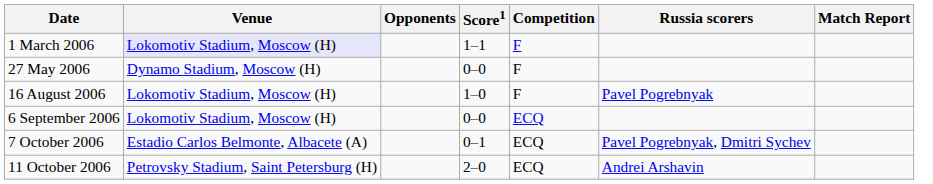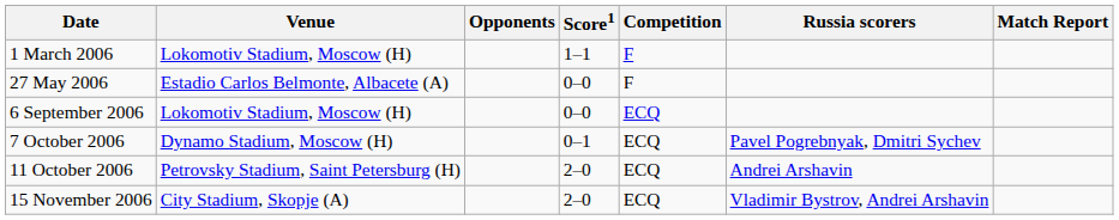 <table class="wikitable">
 <tr>
 <th>Date</th>
 <th>Venue</th>
 <th>Opponents</th>
 <th>Score<sup>1</sup></th>
 <th>Competition</th>
 <th>Russia scorers</th>
 <th>Match Report</th>
 </tr>
 <tr>
 <td>1 March 2006</td>
-<td style="background: lavender;"><a href='#'>Lokomotiv Stadium</a>, <a href='#'>Moscow</a> (H)</td>
+<td><a href='#'>Lokomotiv Stadium</a>, <a href='#'>Moscow</a> (H)</td>
 <td></td>
 <td>1–1</td>
 <td><a href='#'>F</a></td>
 <td></td>
 <td></td>
 </tr>
 <tr>
 <td>27 May 2006</td>
-<td><a href='#'>Dynamo Stadium</a>, <a href='#'>Moscow</a> (H)</td>
+<td><a href='#'>Estadio Carlos Belmonte</a>, <a href='#'>Albacete</a> (A)</td>
 <td></td>
 <td>0–0</td>
 <td>F</td>
 <td></td>
 <td></td>
-</tr>
-<tr>
-<td>16 August 2006</td>
-<td><a href='#'>Lokomotiv Stadium</a>, <a href='#'>Moscow</a> (H)</td>
-<td></td>
-<td>1–0</td>
-<td>F</td>
-<td><a href='#'>Pavel Pogrebnyak</a></td>
-<td> </td>
 </tr>
 <tr>
 <td>6 September 2006</td>
 <td><a href='#'>Lokomotiv Stadium</a>, <a href='#'>Moscow</a> (H)</td>
 <td></td>
 <td>0–0</td>
 <td><a href='#'>ECQ</a></td>
 <td></td>
 <td></td>
 </tr>
 <tr>
 <td>7 October 2006</td>
-<td><a href='#'>Estadio Carlos Belmonte</a>, <a href='#'>Albacete</a> (A)</td>
+<td><a href='#'>Dynamo Stadium</a>, <a href='#'>Moscow</a> (H)</td>
 <td></td>
 <td>0–1</td>
 <td>ECQ</td>
 <td><a href='#'>Pavel Pogrebnyak</a>, <a href='#'>Dmitri Sychev</a></td>
 <td></td>
 </tr>
 <tr>
 <td>11 October 2006</td>
 <td><a href='#'>Petrovsky Stadium</a>, <a href='#'>Saint Petersburg</a> (H)</td>
 <td></td>
 <td>2–0</td>
 <td>ECQ</td>
 <td><a href='#'>Andrei Arshavin</a></td>
 <td></td>
 </tr>
+<tr>
+<td>15 November 2006</td>
+<td><a href='#'>City Stadium</a>, <a href='#'>Skopje</a> (A)</td>
+<td></td>
+<td>2–0</td>
+<td>ECQ</td>
+<td><a href='#'>Vladimir Bystrov</a>, <a href='#'>Andrei Arshavin</a></td>
+<td></td>
+</tr>
 </table>
